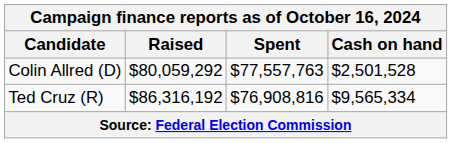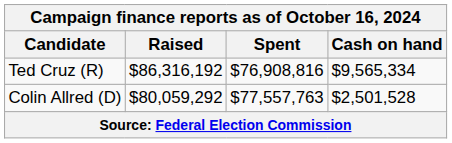 <table class="wikitable sortable">
 <tr>
 <th colspan=4>Campaign finance reports as of October 16, 2024</th>
 </tr>
 <tr style="text-align:center;">
 <th>Candidate</th>
 <th>Raised</th>
 <th>Spent</th>
 <th>Cash on hand</th>
 </tr>
 <tr>
+<td>Ted Cruz (R)</td>
+<td>$86,316,192</td>
+<td>$76,908,816</td>
+<td>$9,565,334</td>
+</tr>
+<tr>
 <td>Colin Allred (D)</td>
 <td>$80,059,292</td>
 <td>$77,557,763</td>
 <td>$2,501,528</td>
 </tr>
 <tr>
-<td>Ted Cruz (R)</td>
-<td>$86,316,192</td>
-<td>$76,908,816</td>
-<td>$9,565,334</td>
-</tr>
-<tr>
 <th colspan="4"><small>Source: <a href='#'>Federal Election Commission</a></small></th>
 </tr>
 </table>
